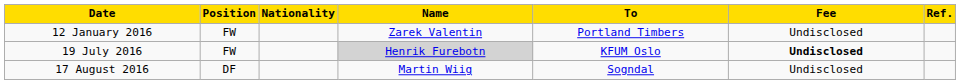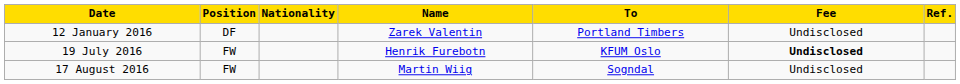 <table class="wikitable"  style="text-align:center; font-size:90%; ">
 <tr>
 <th style="background:#FFDD00; color:black; width:200px;">Date</th>
 <th style="background:#FFDD00; color:black; width:50px;">Position</th>
 <th style="background:#FFDD00; color:black; width:50px;">Nationality</th>
 <th style="background:#FFDD00; color:black; width:200px;">Name</th>
 <th style="background:#FFDD00; color:black; width:200px;">To</th>
 <th style="background:#FFDD00; color:black; width:200px;">Fee</th>
 <th style="background:#FFDD00; color:black; width:25px;">Ref.</th>
 </tr>
 <tr>
 <td>12 January 2016</td>
-<td>FW</td>
+<td>DF</td>
 <td></td>
 <td><a href='#'>Zarek Valentin</a></td>
 <td><a href='#'>Portland Timbers</a></td>
 <td>Undisclosed</td>
 <td></td>
 </tr>
 <tr>
 <td>19 July 2016</td>
 <td>FW</td>
 <td></td>
-<td style="background: lightgrey;"><a href='#'>Henrik Furebotn</a></td>
+<td><a href='#'>Henrik Furebotn</a></td>
 <td><a href='#'>KFUM Oslo</a></td>
 <td><strong>Undisclosed</strong></td>
 <td></td>
 </tr>
 <tr>
 <td>17 August 2016</td>
-<td>DF</td>
+<td>FW</td>
 <td></td>
 <td><a href='#'>Martin Wiig</a></td>
 <td><a href='#'>Sogndal</a></td>
 <td>Undisclosed</td>
 <td></td>
 </tr>
 </table>
